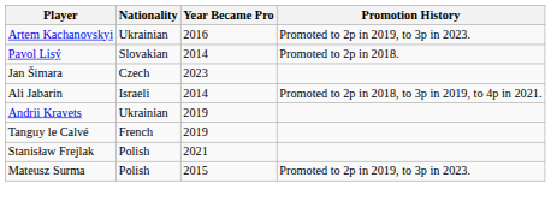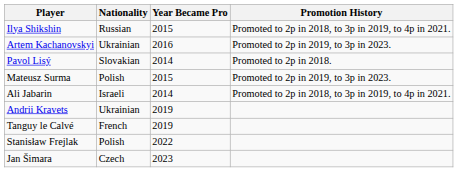 <table class="wikitable">
 <tr>
 <th>Player</th>
 <th>Nationality</th>
 <th>Year Became Pro</th>
 <th>Promotion History</th>
+</tr>
+<tr>
+<td><a href='#'>Ilya Shikshin</a></td>
+<td>Russian</td>
+<td>2015</td>
+<td>Promoted to 2p in 2018, to 3p in 2019, to 4p in 2021.</td>
 </tr>
 <tr>
 <td><a href='#'>Artem Kachanovskyi</a></td>
 <td>Ukrainian</td>
 <td>2016</td>
 <td>Promoted to 2p in 2019, to 3p in 2023.</td>
 </tr>
 <tr>
 <td><a href='#'>Pavol Lisý</a></td>
 <td>Slovakian</td>
 <td>2014</td>
 <td>Promoted to 2p in 2018.</td>
 </tr>
 <tr>
-<td>Jan Šimara</td>
-<td>Czech</td>
-<td>2023</td>
-<td></td>
+<td>Mateusz Surma</td>
+<td>Polish</td>
+<td>2015</td>
+<td>Promoted to 2p in 2019, to 3p in 2023.</td>
 </tr>
 <tr>
 <td>Ali Jabarin</td>
 <td>Israeli</td>
 <td>2014</td>
 <td>Promoted to 2p in 2018, to 3p in 2019, to 4p in 2021.</td>
 </tr>
 <tr>
 <td><a href='#'>Andrii Kravets</a></td>
 <td>Ukrainian</td>
 <td>2019</td>
 <td></td>
 </tr>
 <tr>
 <td>Tanguy le Calvé</td>
 <td>French</td>
 <td>2019</td>
 <td></td>
 </tr>
 <tr>
 <td>Stanisław Frejlak</td>
 <td>Polish</td>
-<td>2021</td>
+<td>2022</td>
 <td></td>
 </tr>
 <tr>
-<td>Mateusz Surma</td>
-<td>Polish</td>
-<td>2015</td>
-<td>Promoted to 2p in 2019, to 3p in 2023.</td>
+<td>Jan Šimara</td>
+<td>Czech</td>
+<td>2023</td>
+<td></td>
 </tr>
 </table>
